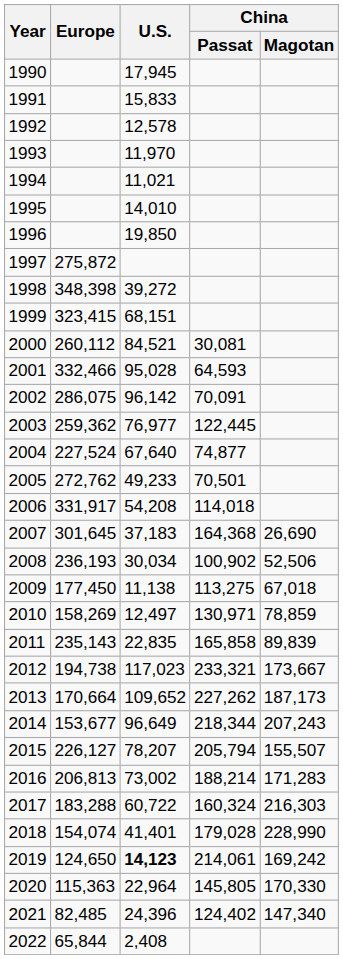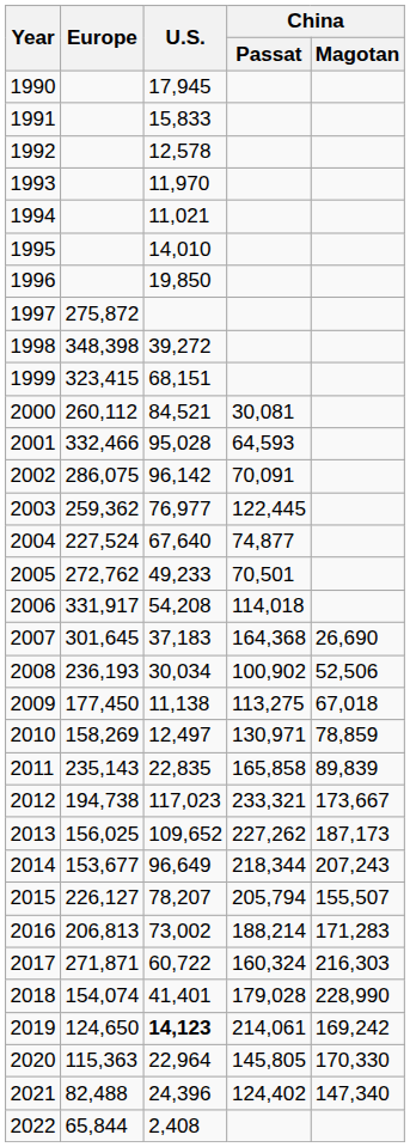 <table class="wikitable">
 <tr>
 <th rowspan="2">Year</th>
 <th rowspan="2">Europe</th>
 <th rowspan="2">U.S.</th>
 <th colspan="2">China</th>
 </tr>
 <tr>
 <th>Passat</th>
 <th>Magotan</th>
 </tr>
 <tr>
 <td>1990</td>
 <td></td>
 <td>17,945</td>
 <td></td>
 <td></td>
 </tr>
 <tr>
 <td>1991</td>
 <td></td>
 <td>15,833</td>
 <td></td>
 <td></td>
 </tr>
 <tr>
 <td>1992</td>
 <td></td>
 <td>12,578</td>
 <td></td>
 <td></td>
 </tr>
 <tr>
 <td>1993</td>
 <td></td>
 <td>11,970</td>
 <td></td>
 <td></td>
 </tr>
 <tr>
 <td>1994</td>
 <td></td>
 <td>11,021</td>
 <td></td>
 <td></td>
 </tr>
 <tr>
 <td>1995</td>
 <td></td>
 <td>14,010</td>
 <td></td>
 <td></td>
 </tr>
 <tr>
 <td>1996</td>
 <td></td>
 <td>19,850</td>
 <td></td>
 <td></td>
 </tr>
 <tr>
 <td>1997</td>
 <td>275,872</td>
 <td></td>
 <td></td>
 <td></td>
 </tr>
 <tr>
 <td>1998</td>
 <td>348,398</td>
 <td>39,272</td>
 <td></td>
 <td></td>
 </tr>
 <tr>
 <td>1999</td>
 <td>323,415</td>
 <td>68,151</td>
 <td></td>
 <td></td>
 </tr>
 <tr>
 <td>2000</td>
 <td>260,112</td>
 <td>84,521</td>
 <td>30,081</td>
 <td></td>
 </tr>
 <tr>
 <td>2001</td>
 <td>332,466</td>
 <td>95,028</td>
 <td>64,593</td>
 <td></td>
 </tr>
 <tr>
 <td>2002</td>
 <td>286,075</td>
 <td>96,142</td>
 <td>70,091</td>
 <td></td>
 </tr>
 <tr>
 <td>2003</td>
 <td>259,362</td>
 <td>76,977</td>
 <td>122,445</td>
 <td></td>
 </tr>
 <tr>
 <td>2004</td>
 <td>227,524</td>
 <td>67,640</td>
 <td>74,877</td>
 <td></td>
 </tr>
 <tr>
 <td>2005</td>
 <td>272,762</td>
 <td>49,233</td>
 <td>70,501</td>
 <td></td>
 </tr>
 <tr>
 <td>2006</td>
 <td>331,917</td>
 <td>54,208</td>
 <td>114,018</td>
 <td></td>
 </tr>
 <tr>
 <td>2007</td>
 <td>301,645</td>
 <td>37,183</td>
 <td>164,368</td>
 <td>26,690</td>
 </tr>
 <tr>
 <td>2008</td>
 <td>236,193</td>
 <td>30,034</td>
 <td>100,902</td>
 <td>52,506</td>
 </tr>
 <tr>
 <td>2009</td>
 <td>177,450</td>
 <td>11,138</td>
 <td>113,275</td>
 <td>67,018</td>
 </tr>
 <tr>
 <td>2010</td>
 <td>158,269</td>
 <td>12,497</td>
 <td>130,971</td>
 <td>78,859</td>
 </tr>
 <tr>
 <td>2011</td>
 <td>235,143</td>
 <td>22,835</td>
 <td>165,858</td>
 <td>89,839</td>
 </tr>
 <tr>
 <td>2012</td>
 <td>194,738</td>
 <td>117,023</td>
 <td>233,321</td>
 <td>173,667</td>
 </tr>
 <tr>
 <td>2013</td>
-<td>170,664</td>
+<td>156,025</td>
 <td>109,652</td>
 <td>227,262</td>
 <td>187,173</td>
 </tr>
 <tr>
 <td>2014</td>
 <td>153,677</td>
 <td>96,649</td>
 <td>218,344</td>
 <td>207,243</td>
 </tr>
 <tr>
 <td>2015</td>
 <td>226,127</td>
 <td>78,207</td>
 <td>205,794</td>
 <td>155,507</td>
 </tr>
 <tr>
 <td>2016</td>
 <td>206,813</td>
 <td>73,002</td>
 <td>188,214</td>
 <td>171,283</td>
 </tr>
 <tr>
 <td>2017</td>
-<td>183,288</td>
+<td>271,871</td>
 <td>60,722</td>
 <td>160,324</td>
 <td>216,303</td>
 </tr>
 <tr>
 <td>2018</td>
 <td>154,074</td>
 <td>41,401</td>
 <td>179,028</td>
 <td>228,990</td>
 </tr>
 <tr>
 <td>2019</td>
 <td>124,650</td>
 <td><strong>14,123</strong></td>
 <td>214,061</td>
 <td>169,242</td>
 </tr>
 <tr>
 <td>2020</td>
 <td>115,363</td>
 <td>22,964</td>
 <td>145,805</td>
 <td>170,330</td>
 </tr>
 <tr>
 <td>2021</td>
-<td>82,485</td>
+<td>82,488</td>
 <td>24,396</td>
 <td>124,402</td>
 <td>147,340</td>
 </tr>
 <tr>
 <td>2022</td>
 <td>65,844</td>
 <td>2,408</td>
 <td></td>
 <td></td>
 </tr>
 </table>
